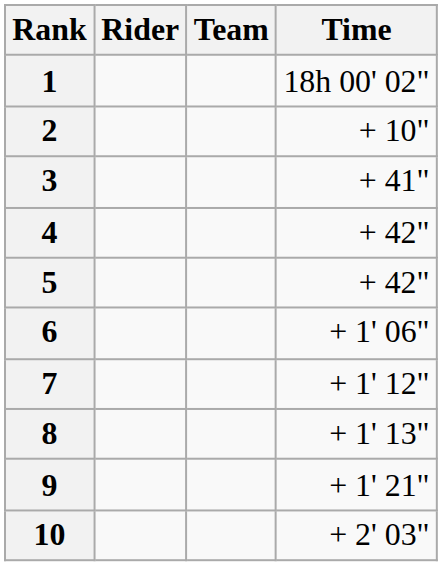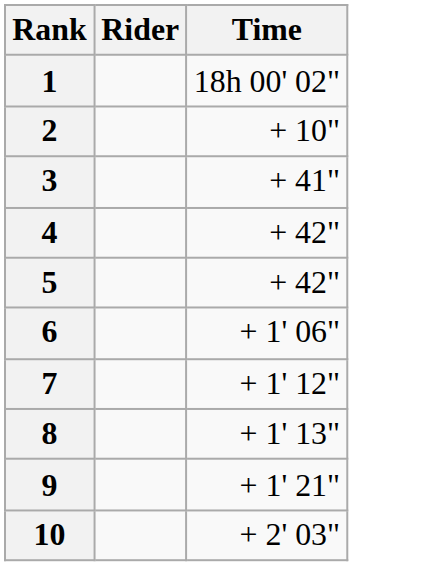 <table class="wikitable" margin-bottom:0;">
 <tr>
 <th scope="col">Rank</th>
 <th scope="col">Rider</th>
-<th scope="col">Team</th>
 <th scope="col">Time</th>
 </tr>
 <tr>
 <th scope="row">1</th>
 <td> </td>
-<td></td>
 <td align="right">18h 00' 02"</td>
 </tr>
 <tr>
 <th scope="row">2</th>
-<td></td>
 <td></td>
 <td align="right">+ 10"</td>
 </tr>
 <tr>
 <th scope="row">3</th>
 <td> </td>
-<td></td>
 <td align="right">+ 41"</td>
 </tr>
 <tr>
 <th scope="row">4</th>
-<td></td>
 <td></td>
 <td align="right">+ 42"</td>
 </tr>
 <tr>
 <th scope="row">5</th>
 <td></td>
-<td></td>
 <td align="right">+ 42"</td>
 </tr>
 <tr>
 <th scope="row">6</th>
-<td></td>
 <td></td>
 <td align="right">+ 1' 06"</td>
 </tr>
 <tr>
 <th scope="row">7</th>
 <td></td>
-<td></td>
 <td align="right">+ 1' 12"</td>
 </tr>
 <tr>
 <th scope="row">8</th>
-<td></td>
 <td></td>
 <td align="right">+ 1' 13"</td>
 </tr>
 <tr>
 <th scope="row">9</th>
 <td></td>
-<td></td>
 <td align="right">+ 1' 21"</td>
 </tr>
 <tr>
 <th scope="row">10</th>
 <td></td>
-<td></td>
 <td align="right">+ 2' 03"</td>
 </tr>
 </table>
